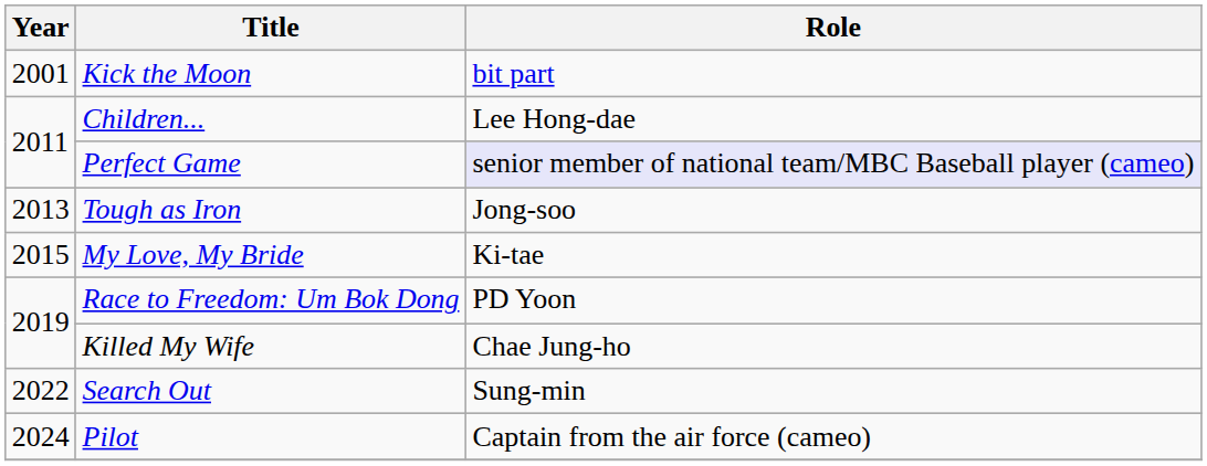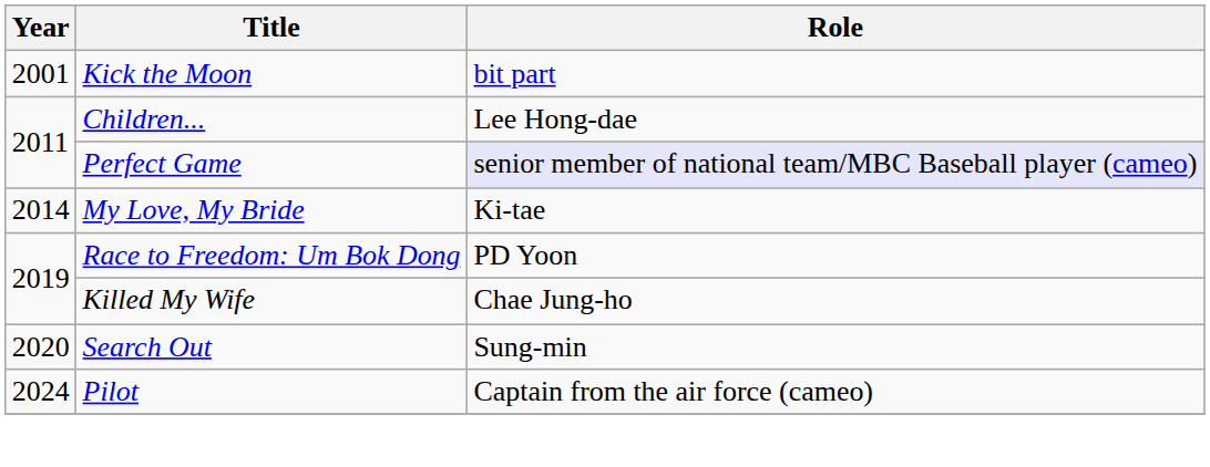 <table class="wikitable">
 <tr>
 <th>Year</th>
 <th>Title</th>
 <th>Role</th>
 </tr>
 <tr>
 <td>2001</td>
 <td><em><a href='#'>Kick the Moon</a></em></td>
 <td><a href='#'>bit part</a></td>
 </tr>
 <tr>
 <td rowspan="2">2011</td>
 <td><em><a href='#'>Children...</a></em></td>
 <td>Lee Hong-dae</td>
 </tr>
 <tr>
 <td><em><a href='#'>Perfect Game</a></em></td>
 <td style="background: lavender;">senior member of national team/MBC Baseball player (<a href='#'>cameo</a>)</td>
 </tr>
 <tr>
-<td>2013</td>
-<td><em><a href='#'>Tough as Iron</a></em></td>
-<td>Jong-soo</td>
-</tr>
-<tr>
-<td>2015</td>
+<td>2014</td>
 <td><em><a href='#'>My Love, My Bride</a></em></td>
 <td>Ki-tae</td>
 </tr>
 <tr>
 <td rowspan="2">2019</td>
 <td><em><a href='#'>Race to Freedom: Um Bok Dong</a></em></td>
 <td>PD Yoon</td>
 </tr>
 <tr>
 <td><em>Killed My Wife</em></td>
 <td>Chae Jung-ho</td>
 </tr>
 <tr>
-<td>2022</td>
+<td>2020</td>
 <td><em><a href='#'>Search Out</a></em></td>
 <td>Sung-min</td>
 </tr>
 <tr>
 <td>2024</td>
 <td><em><a href='#'>Pilot</a></em></td>
 <td>Captain from the air force (cameo)</td>
 </tr>
 <tr>
 </tr>
 </table>
